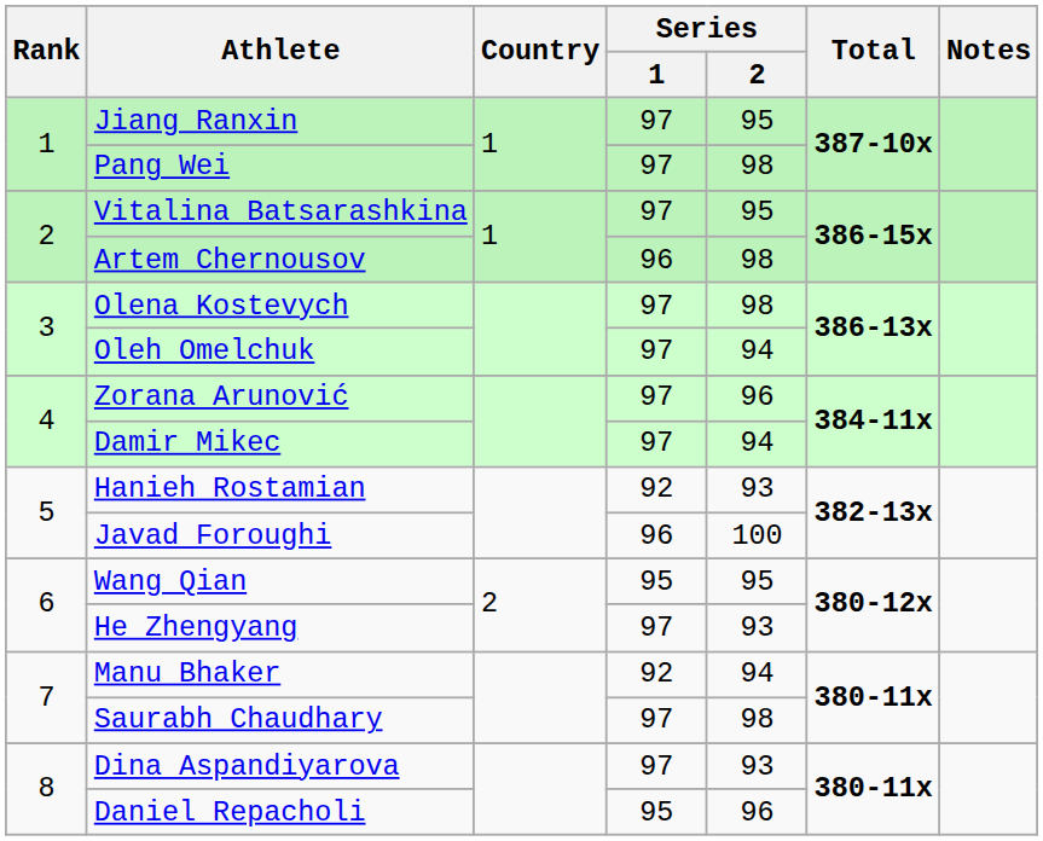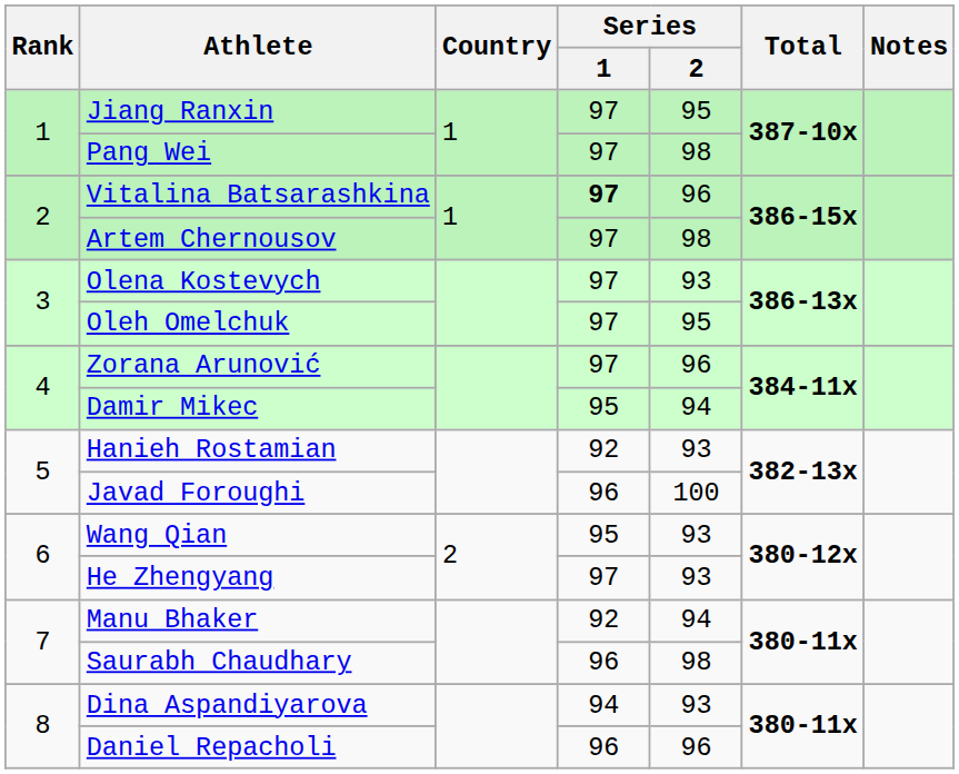 <table class="wikitable sortable" style="text-align:center">
 <tr>
 <th rowspan=2>Rank</th>
 <th rowspan=2>Athlete</th>
 <th rowspan=2>Country</th>
 <th colspan=2>Series</th>
 <th rowspan=2>Total</th>
 <th rowspan=2>Notes</th>
 </tr>
 <tr>
 <th width="40px">1</th>
 <th width="40px">2</th>
 </tr>
 <tr bgcolor=bbf3bb>
 <td rowspan=2>1</td>
 <td align=left><a href='#'>Jiang Ranxin</a></td>
 <td rowspan=2 align=left> 1</td>
 <td>97</td>
 <td>95</td>
 <td rowspan=2><strong>387-10x</strong></td>
 <td rowspan=2></td>
 </tr>
 <tr bgcolor=bbf3bb>
 <td align=left><a href='#'>Pang Wei</a></td>
 <td>97</td>
 <td>98</td>
 </tr>
 <tr bgcolor=bbf3bb>
 <td rowspan=2>2</td>
 <td align=left><a href='#'>Vitalina Batsarashkina</a></td>
 <td rowspan=2 align=left> 1</td>
-<td>97</td>
-<td>95</td>
+<td><strong>97</strong></td>
+<td>96</td>
 <td rowspan=2><strong>386-15x</strong></td>
 <td rowspan=2></td>
 </tr>
 <tr bgcolor=bbf3bb>
 <td align=left><a href='#'>Artem Chernousov</a></td>
-<td>96</td>
+<td>97</td>
 <td>98</td>
 </tr>
 <tr bgcolor=ccffcc>
 <td rowspan=2>3</td>
 <td align=left><a href='#'>Olena Kostevych</a></td>
 <td rowspan=2 align=left></td>
 <td>97</td>
-<td>98</td>
+<td>93</td>
 <td rowspan=2><strong>386-13x</strong></td>
 <td rowspan=2></td>
 </tr>
 <tr bgcolor=ccffcc>
 <td align=left><a href='#'>Oleh Omelchuk</a></td>
 <td>97</td>
-<td>94</td>
+<td>95</td>
 </tr>
 <tr bgcolor=ccffcc>
 <td rowspan=2>4</td>
 <td align=left><a href='#'>Zorana Arunović</a></td>
 <td rowspan=2 align=left></td>
 <td>97</td>
 <td>96</td>
 <td rowspan=2><strong>384-11x</strong></td>
 <td rowspan=2></td>
 </tr>
 <tr bgcolor=ccffcc>
 <td align=left><a href='#'>Damir Mikec</a></td>
-<td>97</td>
+<td>95</td>
 <td>94</td>
 </tr>
 <tr>
 <td rowspan=2>5</td>
 <td align=left><a href='#'>Hanieh Rostamian</a></td>
 <td rowspan=2 align=left></td>
 <td>92</td>
 <td>93</td>
 <td rowspan=2><strong>382-13x</strong></td>
 <td rowspan=2></td>
 </tr>
 <tr>
 <td align=left><a href='#'>Javad Foroughi</a></td>
 <td>96</td>
 <td>100</td>
 </tr>
 <tr>
 <td rowspan=2>6</td>
 <td align=left><a href='#'>Wang Qian</a></td>
 <td rowspan=2 align=left> 2</td>
 <td>95</td>
-<td>95</td>
+<td>93</td>
 <td rowspan=2><strong>380-12x</strong></td>
 <td rowspan=2></td>
 </tr>
 <tr>
 <td align=left><a href='#'>He Zhengyang</a></td>
 <td>97</td>
 <td>93</td>
 </tr>
 <tr>
 <td rowspan=2>7</td>
 <td align=left><a href='#'>Manu Bhaker</a></td>
 <td rowspan=2 align=left></td>
 <td>92</td>
 <td>94</td>
 <td rowspan=2><strong>380-11x</strong></td>
 <td rowspan=2></td>
 </tr>
 <tr>
 <td align=left><a href='#'>Saurabh Chaudhary</a></td>
-<td>97</td>
+<td>96</td>
 <td>98</td>
 </tr>
 <tr>
 <td rowspan=2>8</td>
 <td align=left><a href='#'>Dina Aspandiyarova</a></td>
 <td rowspan=2 align=left></td>
-<td>97</td>
+<td>94</td>
 <td>93</td>
 <td rowspan=2><strong>380-11x</strong></td>
 <td rowspan=2></td>
 </tr>
 <tr>
 <td align=left><a href='#'>Daniel Repacholi</a></td>
-<td>95</td>
+<td>96</td>
 <td>96</td>
 </tr>
 </table>
